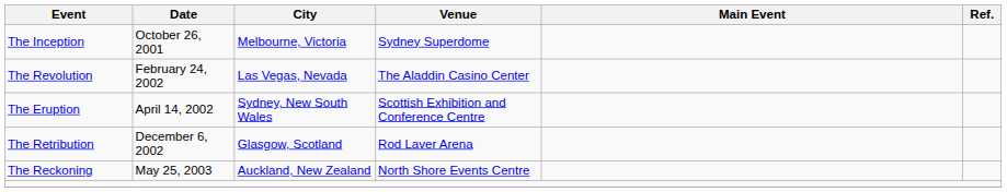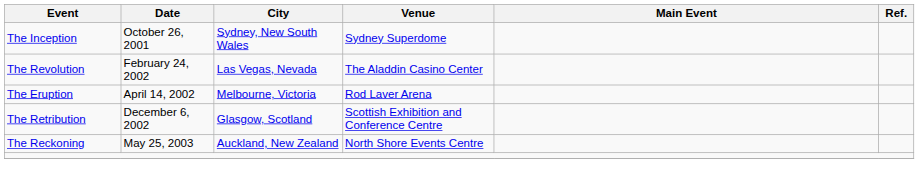 <table class="wikitable" align="center" width="100%">
 <tr>
 <th width="10%">Event</th>
 <th width="8%">Date</th>
 <th width="11%">City</th>
 <th width="13%">Venue</th>
 <th width="33%">Main Event</th>
 <th width="3%">Ref.</th>
 </tr>
 <tr>
 <td><a href='#'>The Inception</a></td>
 <td>October 26, 2001</td>
-<td><a href='#'>Melbourne, Victoria</a></td>
+<td><a href='#'>Sydney, New South Wales</a></td>
 <td><a href='#'>Sydney Superdome</a></td>
 <td></td>
 <td></td>
 </tr>
 <tr>
 <td><a href='#'>The Revolution</a></td>
 <td>February 24, 2002</td>
 <td><a href='#'>Las Vegas, Nevada</a></td>
 <td><a href='#'>The Aladdin Casino Center</a></td>
 <td></td>
 <td></td>
 </tr>
 <tr>
 <td><a href='#'>The Eruption</a></td>
 <td>April 14, 2002</td>
-<td><a href='#'>Sydney, New South Wales</a></td>
-<td><a href='#'>Scottish Exhibition and Conference Centre</a></td>
+<td><a href='#'>Melbourne, Victoria</a></td>
+<td><a href='#'>Rod Laver Arena</a></td>
 <td></td>
 <td></td>
 </tr>
 <tr>
 <td><a href='#'>The Retribution</a></td>
 <td>December 6, 2002</td>
 <td><a href='#'>Glasgow, Scotland</a></td>
-<td><a href='#'>Rod Laver Arena</a></td>
+<td><a href='#'>Scottish Exhibition and Conference Centre</a></td>
 <td></td>
 <td></td>
 </tr>
 <tr>
 <td><a href='#'>The Reckoning</a></td>
 <td>May 25, 2003</td>
 <td><a href='#'>Auckland, New Zealand</a></td>
 <td><a href='#'>North Shore Events Centre</a></td>
 <td></td>
 <td></td>
 </tr>
 <tr>
 <td colspan="10"></td>
 </tr>
 <tr>
 </tr>
 </table>
